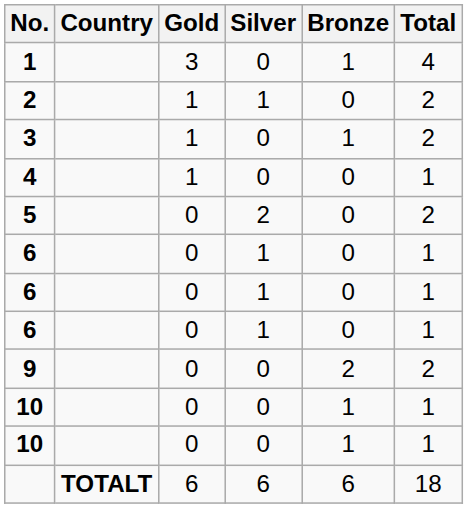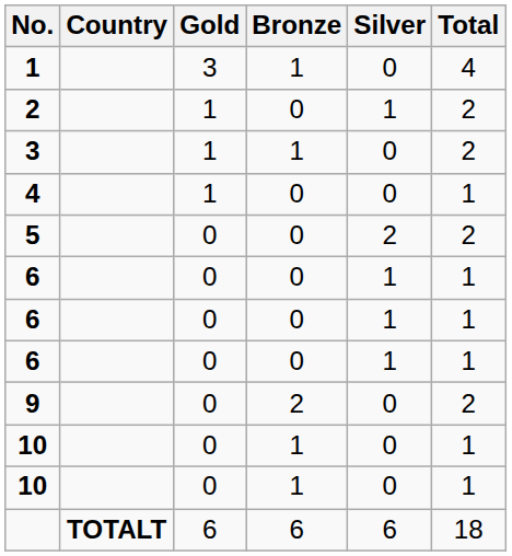 <table class="wikitable sortable" style="text-align: center;">
 <tr>
 <th>No.</th>
 <th>Country</th>
 <th>Gold</th>
+<th>Bronze</th>
 <th>Silver</th>
-<th>Bronze</th>
 <th>Total</th>
 </tr>
 <tr>
 <td><strong>1</strong></td>
 <td align=left></td>
 <td>3</td>
+<td>1</td>
 <td>0</td>
-<td>1</td>
 <td>4</td>
 </tr>
 <tr>
 <td><strong>2</strong></td>
 <td align=left></td>
 <td>1</td>
+<td>0</td>
 <td>1</td>
-<td>0</td>
 <td>2</td>
 </tr>
 <tr>
 <td><strong>3</strong></td>
 <td align=left></td>
 <td>1</td>
+<td>1</td>
 <td>0</td>
-<td>1</td>
 <td>2</td>
 </tr>
 <tr>
 <td><strong>4</strong></td>
 <td align=left></td>
 <td>1</td>
 <td>0</td>
 <td>0</td>
 <td>1</td>
 </tr>
 <tr>
 <td><strong>5</strong></td>
 <td align=left></td>
 <td>0</td>
+<td>0</td>
+<td>2</td>
+<td>2</td>
+</tr>
+<tr>
+<td><strong>6</strong></td>
+<td align=left></td>
+<td>0</td>
+<td>0</td>
+<td>1</td>
+<td>1</td>
+</tr>
+<tr>
+<td><strong>6</strong></td>
+<td align=left></td>
+<td>0</td>
+<td>0</td>
+<td>1</td>
+<td>1</td>
+</tr>
+<tr>
+<td><strong>6</strong></td>
+<td align=left></td>
+<td>0</td>
+<td>0</td>
+<td>1</td>
+<td>1</td>
+</tr>
+<tr>
+<td><strong>9</strong></td>
+<td align=left></td>
+<td>0</td>
 <td>2</td>
 <td>0</td>
 <td>2</td>
 </tr>
 <tr>
-<td><strong>6</strong></td>
+<td><strong>10</strong></td>
 <td align=left></td>
 <td>0</td>
 <td>1</td>
 <td>0</td>
 <td>1</td>
 </tr>
 <tr>
-<td><strong>6</strong></td>
+<td><strong>10</strong></td>
 <td align=left></td>
 <td>0</td>
 <td>1</td>
 <td>0</td>
-<td>1</td>
-</tr>
-<tr>
-<td><strong>6</strong></td>
-<td align=left></td>
-<td>0</td>
-<td>1</td>
-<td>0</td>
-<td>1</td>
-</tr>
-<tr>
-<td><strong>9</strong></td>
-<td align=left></td>
-<td>0</td>
-<td>0</td>
-<td>2</td>
-<td>2</td>
-</tr>
-<tr>
-<td><strong>10</strong></td>
-<td align=left></td>
-<td>0</td>
-<td>0</td>
-<td>1</td>
-<td>1</td>
-</tr>
-<tr>
-<td><strong>10</strong></td>
-<td align=left></td>
-<td>0</td>
-<td>0</td>
-<td>1</td>
 <td>1</td>
 </tr>
 <tr>
 <td></td>
 <td><strong>TOTALT</strong></td>
 <td>6</td>
 <td>6</td>
 <td>6</td>
 <td>18</td>
 </tr>
 </table>
